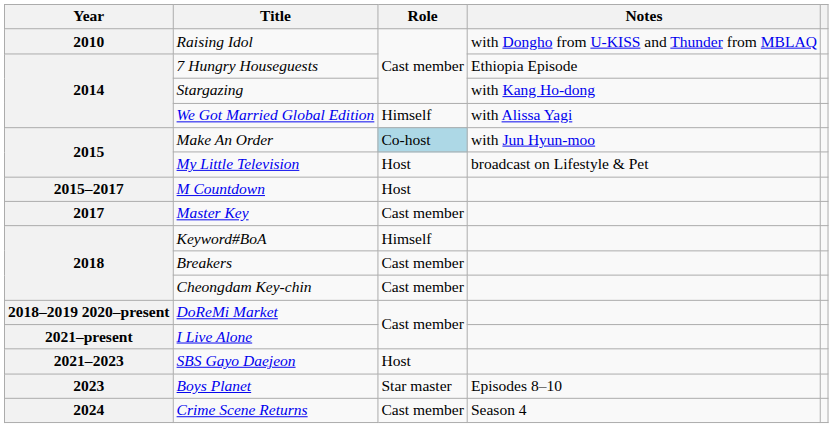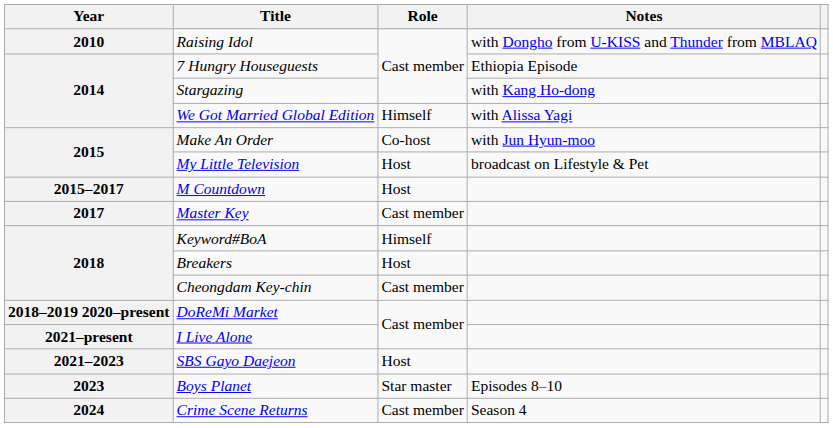 <table class="wikitable sortable plainrowheaders">
 <tr>
 <th scope="col">Year</th>
 <th scope="col">Title</th>
 <th scope="col">Role</th>
 <th scope="col" class="unsortable">Notes</th>
 <th scope="col" class="unsortable"></th>
 </tr>
 <tr>
 <th scope="row">2010</th>
 <td><em>Raising Idol</em></td>
 <td rowspan="3">Cast member</td>
 <td>with <a href='#'>Dongho</a> from <a href='#'>U-KISS</a> and <a href='#'>Thunder</a> from <a href='#'>MBLAQ</a></td>
 <td style="text-align:center"></td>
 </tr>
 <tr>
 <th scope="row" rowspan="3">2014</th>
 <td><em>7 Hungry Houseguests</em></td>
 <td>Ethiopia Episode</td>
 <td style="text-align:center"></td>
 </tr>
 <tr>
 <td><em>Stargazing</em></td>
 <td>with <a href='#'>Kang Ho-dong</a></td>
 <td style="text-align:center"></td>
 </tr>
 <tr>
 <td><em><a href='#'>We Got Married Global Edition</a></em></td>
 <td>Himself</td>
 <td>with <a href='#'>Alissa Yagi</a></td>
 <td style="text-align:center"></td>
 </tr>
 <tr>
 <th scope="row" rowspan="2">2015</th>
 <td><em>Make An Order</em></td>
-<td style="background: lightblue;">Co-host</td>
+<td>Co-host</td>
 <td>with <a href='#'>Jun Hyun-moo</a></td>
 <td style="text-align:center"></td>
 </tr>
 <tr>
 <td><em><a href='#'>My Little Television</a></em></td>
 <td>Host</td>
 <td>broadcast on Lifestyle & Pet</td>
 <td style="text-align:center"></td>
 </tr>
 <tr>
 <th scope="row">2015–2017</th>
 <td><em><a href='#'>M Countdown</a></em></td>
 <td>Host</td>
 <td></td>
 <td style="text-align:center"></td>
 </tr>
 <tr>
 <th scope="row">2017</th>
 <td><em><a href='#'>Master Key</a></em></td>
 <td>Cast member</td>
 <td></td>
 <td style="text-align:center"></td>
 </tr>
 <tr>
 <th scope="row" rowspan="3">2018</th>
 <td><em>Keyword#BoA</em></td>
 <td>Himself</td>
 <td></td>
 <td style="text-align:center"></td>
 </tr>
 <tr>
 <td><em>Breakers</em></td>
-<td>Cast member</td>
+<td>Host</td>
 <td></td>
 <td style="text-align:center"></td>
 </tr>
 <tr>
 <td><em>Cheongdam Key-chin</em></td>
 <td>Cast member</td>
 <td></td>
 <td style="text-align:center"></td>
 </tr>
 <tr>
 <th scope="row">2018–2019  2020–present</th>
 <td><em><a href='#'>DoReMi Market</a></em></td>
 <td rowspan="2">Cast member</td>
 <td></td>
 <td style="text-align:center"></td>
 </tr>
 <tr>
 <th scope="row">2021–present</th>
 <td><em><a href='#'>I Live Alone</a></em></td>
 <td></td>
 <td style="text-align:center"></td>
 </tr>
 <tr>
 <th scope="row">2021–2023</th>
 <td><em><a href='#'>SBS Gayo Daejeon</a></em></td>
 <td>Host</td>
 <td></td>
 <td style="text-align:center"></td>
 </tr>
 <tr>
 <th scope="row">2023</th>
 <td><em><a href='#'>Boys Planet</a></em></td>
 <td>Star master</td>
 <td>Episodes 8–10</td>
 <td style="text-align:center"></td>
 </tr>
 <tr>
 <th scope="row">2024</th>
 <td><em><a href='#'>Crime Scene Returns</a></em></td>
 <td>Cast member</td>
 <td>Season 4</td>
 <td style="text-align:center"></td>
 </tr>
 </table>
